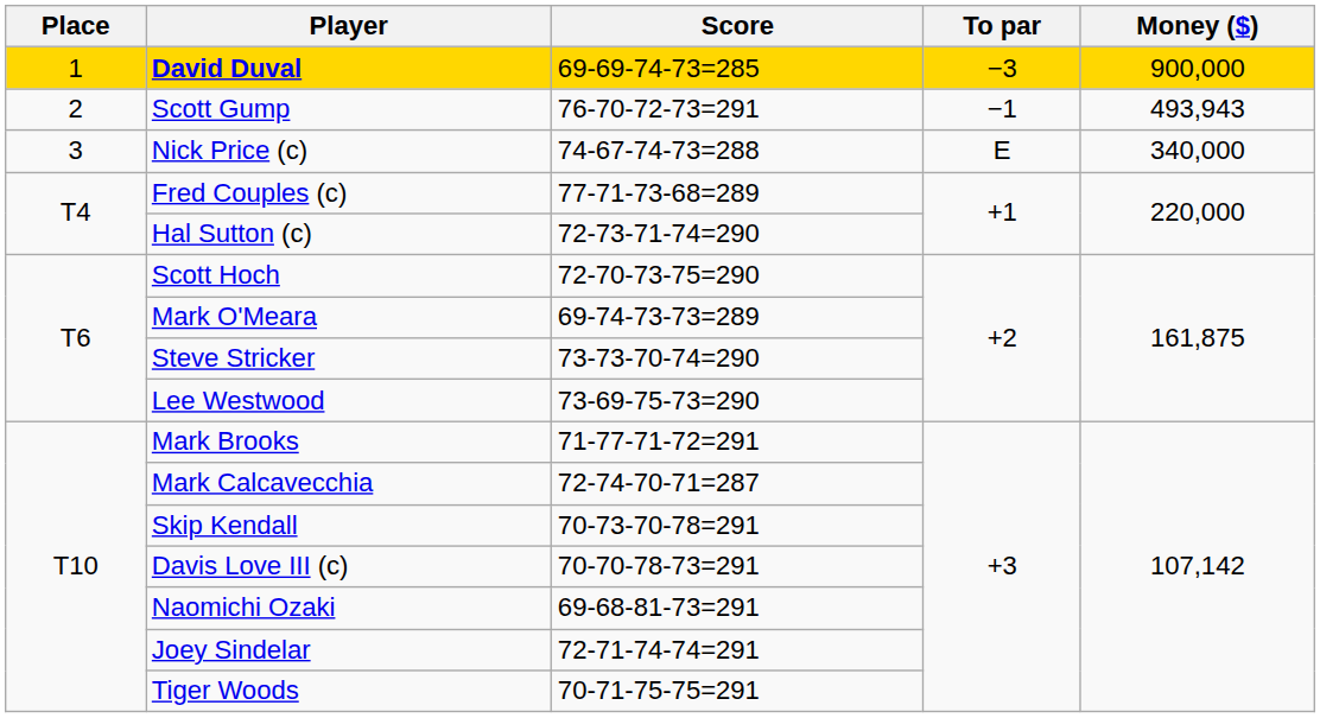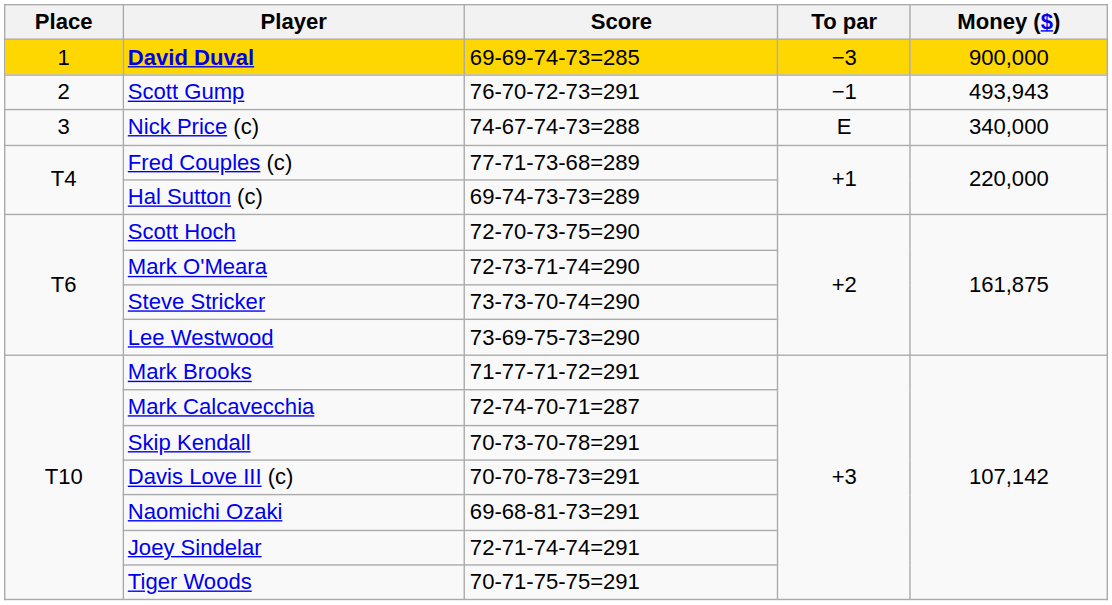 <table class="wikitable" style="width:50em;margin-bottom:0;">
 <tr>
 <th>Place</th>
 <th>Player</th>
 <th>Score</th>
 <th>To par</th>
 <th>Money (<a href='#'>$</a>)</th>
 </tr>
 <tr style="background:gold">
 <td align=center>1</td>
 <td> <strong><a href='#'>David Duval</a></strong></td>
 <td>69-69-74-73=285</td>
 <td align=center>−3</td>
 <td align=center>900,000</td>
 </tr>
 <tr>
 <td align=center>2</td>
 <td> <a href='#'>Scott Gump</a></td>
 <td>76-70-72-73=291</td>
 <td align=center>−1</td>
 <td align=center>493,943</td>
 </tr>
 <tr>
 <td align=center>3</td>
 <td> <a href='#'>Nick Price</a> (c)</td>
 <td>74-67-74-73=288</td>
 <td align=center>E</td>
 <td align=center>340,000</td>
 </tr>
 <tr>
 <td rowspan=2 align=center>T4</td>
 <td> <a href='#'>Fred Couples</a> (c)</td>
 <td>77-71-73-68=289</td>
 <td rowspan=2 align=center>+1</td>
 <td rowspan=2 align=center>220,000</td>
 </tr>
 <tr>
 <td> <a href='#'>Hal Sutton</a> (c)</td>
-<td>72-73-71-74=290</td>
+<td>69-74-73-73=289</td>
 </tr>
 <tr>
 <td rowspan=4 align=center>T6</td>
 <td> <a href='#'>Scott Hoch</a></td>
 <td>72-70-73-75=290</td>
 <td rowspan=4 align=center>+2</td>
 <td rowspan=4 align=center>161,875</td>
 </tr>
 <tr>
 <td> <a href='#'>Mark O'Meara</a></td>
-<td>69-74-73-73=289</td>
+<td>72-73-71-74=290</td>
 </tr>
 <tr>
 <td> <a href='#'>Steve Stricker</a></td>
 <td>73-73-70-74=290</td>
 </tr>
 <tr>
 <td> <a href='#'>Lee Westwood</a></td>
 <td>73-69-75-73=290</td>
 </tr>
 <tr>
 <td rowspan=7 align=center>T10</td>
 <td> <a href='#'>Mark Brooks</a></td>
 <td>71-77-71-72=291</td>
 <td rowspan=7 align=center>+3</td>
 <td rowspan=7 align=center>107,142</td>
 </tr>
 <tr>
 <td> <a href='#'>Mark Calcavecchia</a></td>
 <td>72-74-70-71=287</td>
 </tr>
 <tr>
 <td> <a href='#'>Skip Kendall</a></td>
 <td>70-73-70-78=291</td>
 </tr>
 <tr>
 <td> <a href='#'>Davis Love III</a> (c)</td>
 <td>70-70-78-73=291</td>
 </tr>
 <tr>
 <td> <a href='#'>Naomichi Ozaki</a></td>
 <td>69-68-81-73=291</td>
 </tr>
 <tr>
 <td> <a href='#'>Joey Sindelar</a></td>
 <td>72-71-74-74=291</td>
 </tr>
 <tr>
 <td> <a href='#'>Tiger Woods</a></td>
 <td>70-71-75-75=291</td>
 </tr>
 </table>
